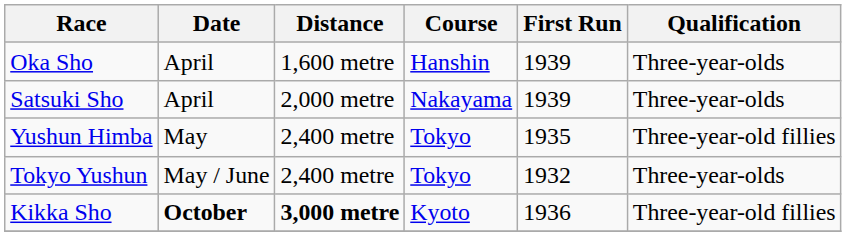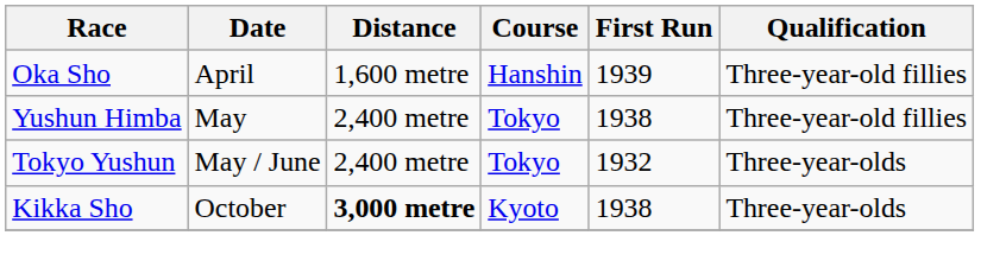 <table class="wikitable">
 <tr>
 <th>Race</th>
 <th>Date</th>
 <th>Distance</th>
 <th>Course</th>
 <th>First Run</th>
 <th>Qualification</th>
 </tr>
 <tr>
 <td><a href='#'>Oka Sho</a></td>
 <td>April</td>
 <td>1,600 metre</td>
 <td><a href='#'>Hanshin</a></td>
 <td>1939</td>
-<td>Three-year-olds</td>
-</tr>
-<tr>
-<td><a href='#'>Satsuki Sho</a></td>
-<td>April</td>
-<td>2,000 metre</td>
-<td><a href='#'>Nakayama</a></td>
-<td>1939</td>
-<td>Three-year-olds</td>
+<td>Three-year-old fillies</td>
 </tr>
 <tr>
 <td><a href='#'>Yushun Himba</a></td>
 <td>May</td>
 <td>2,400 metre</td>
 <td><a href='#'>Tokyo</a></td>
-<td>1935</td>
+<td>1938</td>
 <td>Three-year-old fillies</td>
 </tr>
 <tr>
 <td><a href='#'>Tokyo Yushun</a></td>
 <td>May / June</td>
 <td>2,400 metre</td>
 <td><a href='#'>Tokyo</a></td>
 <td>1932</td>
 <td>Three-year-olds</td>
 </tr>
 <tr>
 <td><a href='#'>Kikka Sho</a></td>
-<td><strong>October</strong></td>
+<td>October</td>
 <td><strong>3,000 metre</strong></td>
 <td><a href='#'>Kyoto</a></td>
-<td>1936</td>
-<td>Three-year-old fillies</td>
+<td>1938</td>
+<td>Three-year-olds</td>
 </tr>
 <tr>
 </tr>
 </table>
